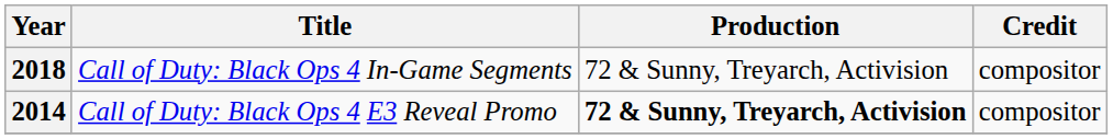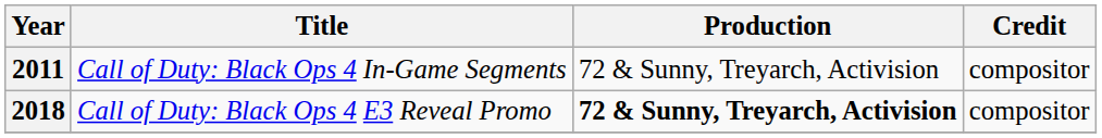 <table class="wikitable plainrowheaders sortable">
 <tr>
 <th scope="col">Year</th>
 <th scope="col">Title</th>
 <th scope="col">Production</th>
 <th scope="col">Credit</th>
 </tr>
 <tr>
-<th scope="row">2018</th>
+<th scope="row">2011</th>
 <td><em><a href='#'>Call of Duty: Black Ops 4</a> In-Game Segments</em></td>
 <td>72 & Sunny, Treyarch, Activision</td>
 <td>compositor</td>
 </tr>
 <tr>
-<th scope="row">2014</th>
+<th scope="row">2018</th>
 <td><em><a href='#'>Call of Duty: Black Ops 4</a> <a href='#'>E3</a> Reveal Promo</em></td>
 <td><strong>72 & Sunny, Treyarch, Activision</strong></td>
 <td>compositor</td>
 </tr>
 <tr>
 </tr>
 </table>
